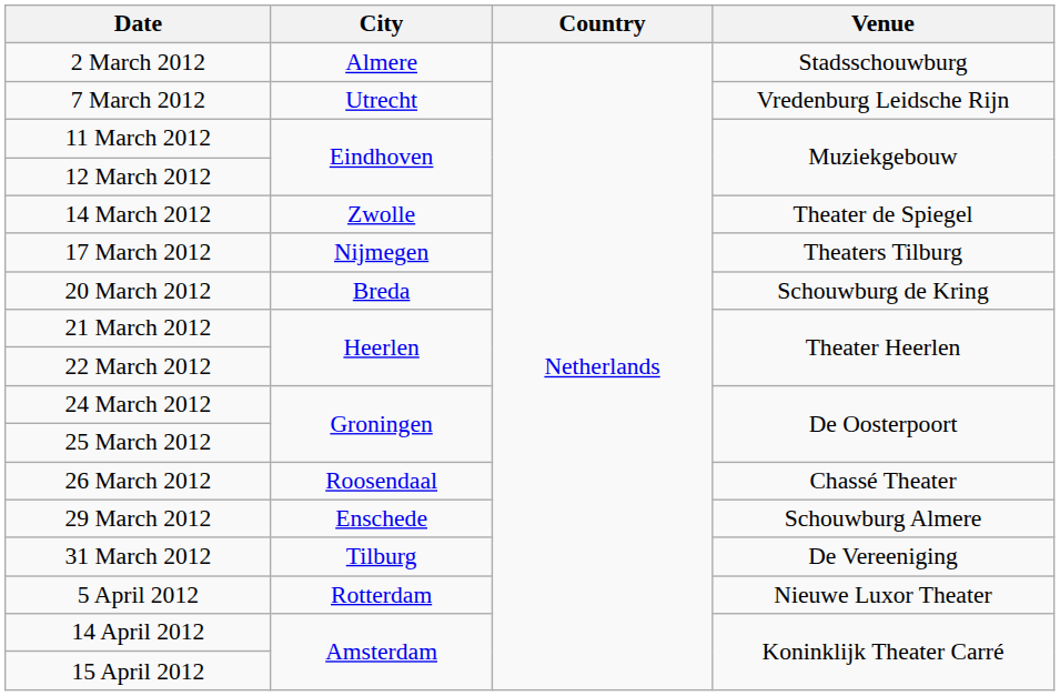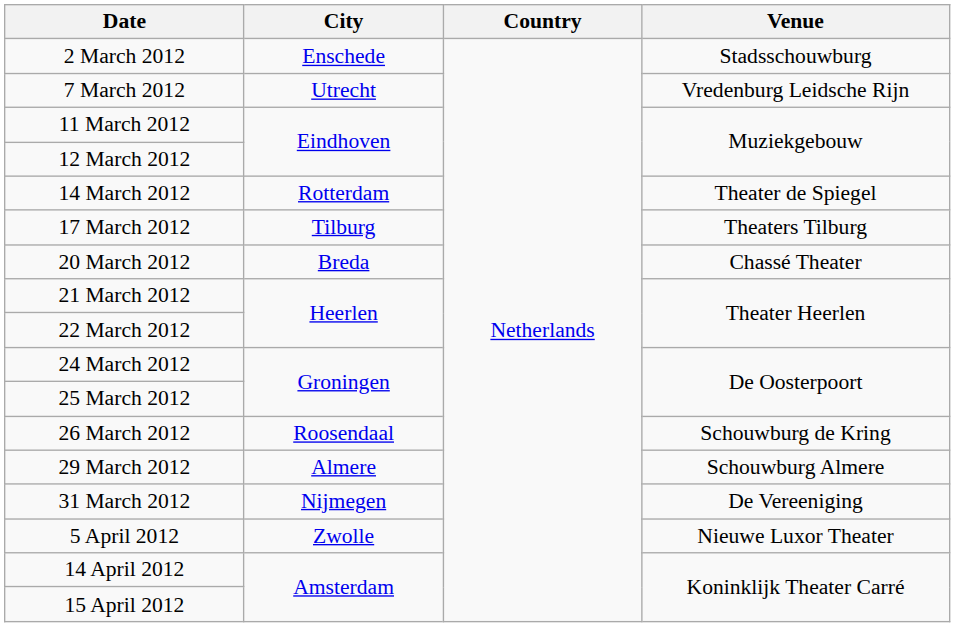 <table class="wikitable" style="text-align:center;">
 <tr>
 <th width="170">Date</th>
 <th width="140">City</th>
 <th width="140">Country</th>
 <th width="220">Venue</th>
 </tr>
 <tr>
 <td>2 March 2012</td>
-<td><a href='#'>Almere</a></td>
+<td><a href='#'>Enschede</a></td>
 <td rowspan="17"><a href='#'>Netherlands</a></td>
 <td>Stadsschouwburg</td>
 </tr>
 <tr>
 <td>7 March 2012</td>
 <td><a href='#'>Utrecht</a></td>
 <td>Vredenburg Leidsche Rijn</td>
 </tr>
 <tr>
 <td>11 March 2012</td>
 <td rowspan="2"><a href='#'>Eindhoven</a></td>
 <td rowspan="2">Muziekgebouw</td>
 </tr>
 <tr>
 <td>12 March 2012</td>
 </tr>
 <tr>
 <td>14 March 2012</td>
-<td><a href='#'>Zwolle</a></td>
+<td><a href='#'>Rotterdam</a></td>
 <td>Theater de Spiegel</td>
 </tr>
 <tr>
 <td>17 March 2012</td>
-<td><a href='#'>Nijmegen</a></td>
+<td><a href='#'>Tilburg</a></td>
 <td>Theaters Tilburg</td>
 </tr>
 <tr>
 <td>20 March 2012</td>
 <td><a href='#'>Breda</a></td>
-<td>Schouwburg de Kring</td>
+<td>Chassé Theater</td>
 </tr>
 <tr>
 <td>21 March 2012</td>
 <td rowspan="2"><a href='#'>Heerlen</a></td>
 <td rowspan="2">Theater Heerlen</td>
 </tr>
 <tr>
 <td>22 March 2012</td>
 </tr>
 <tr>
 <td>24 March 2012</td>
 <td rowspan="2"><a href='#'>Groningen</a></td>
 <td rowspan="2">De Oosterpoort</td>
 </tr>
 <tr>
 <td>25 March 2012</td>
 </tr>
 <tr>
 <td>26 March 2012</td>
 <td><a href='#'>Roosendaal</a></td>
-<td>Chassé Theater</td>
+<td>Schouwburg de Kring</td>
 </tr>
 <tr>
 <td>29 March 2012</td>
-<td><a href='#'>Enschede</a></td>
+<td><a href='#'>Almere</a></td>
 <td>Schouwburg Almere</td>
 </tr>
 <tr>
 <td>31 March 2012</td>
-<td><a href='#'>Tilburg</a></td>
+<td><a href='#'>Nijmegen</a></td>
 <td>De Vereeniging</td>
 </tr>
 <tr>
 <td>5 April 2012</td>
-<td><a href='#'>Rotterdam</a></td>
+<td><a href='#'>Zwolle</a></td>
 <td>Nieuwe Luxor Theater</td>
 </tr>
 <tr>
 <td>14 April 2012</td>
 <td rowspan="2"><a href='#'>Amsterdam</a></td>
 <td rowspan="2">Koninklijk Theater Carré</td>
 </tr>
 <tr>
 <td>15 April 2012</td>
 </tr>
 </table>
